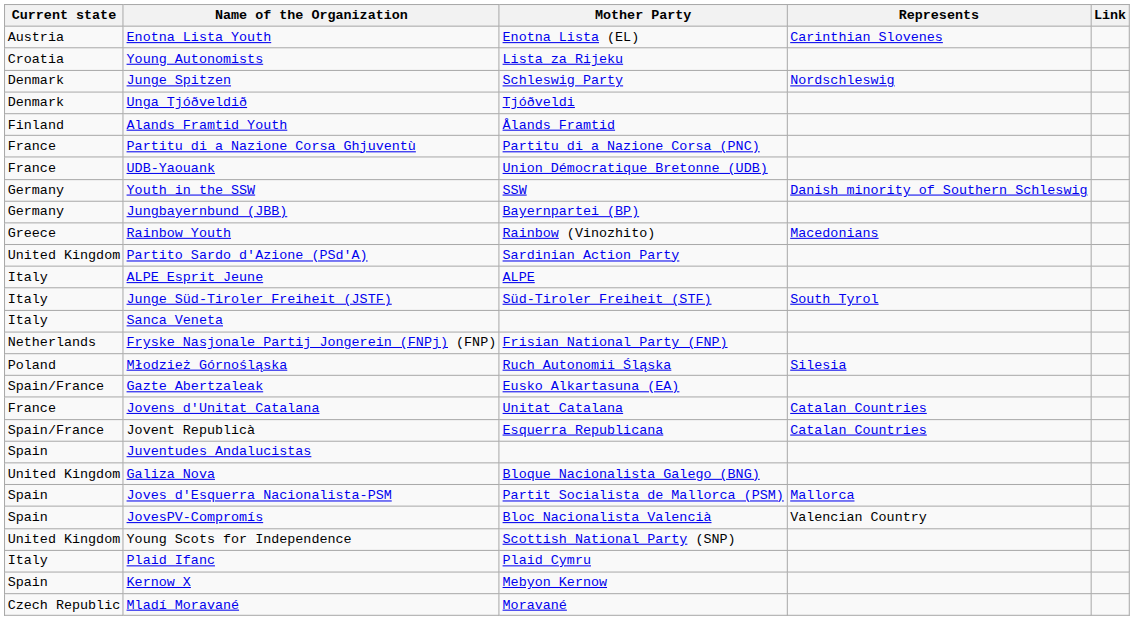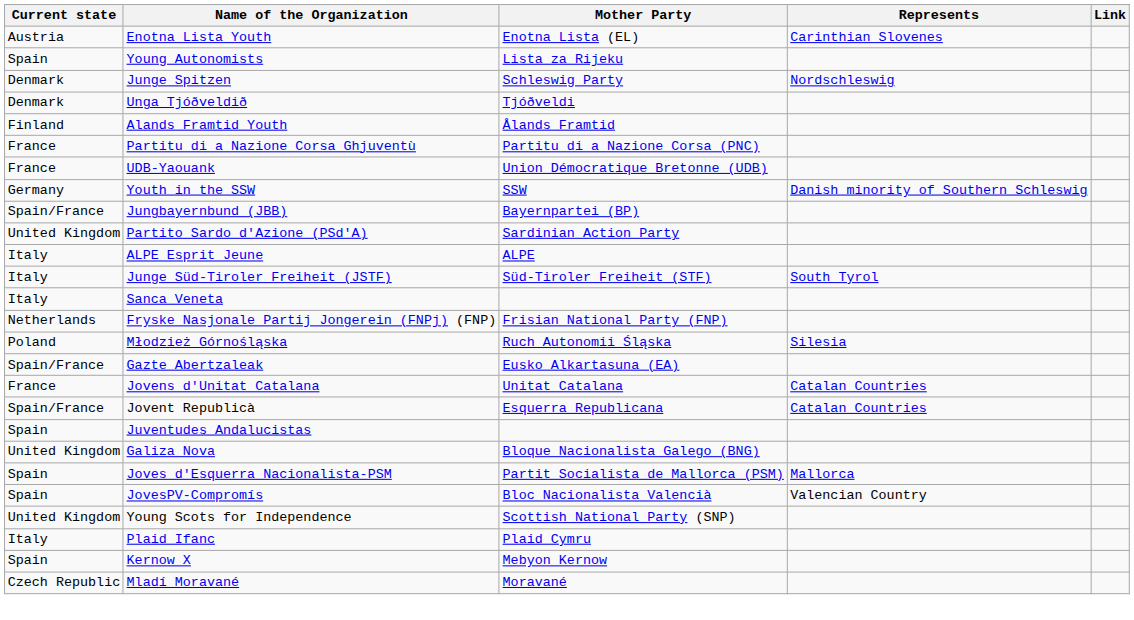 <table class="wikitable" border="1">
 <tr>
 <th>Current state</th>
 <th>Name of the Organization</th>
 <th>Mother Party</th>
 <th>Represents</th>
 <th>Link</th>
 </tr>
 <tr>
 <td>Austria</td>
 <td><a href='#'>Enotna Lista Youth</a></td>
 <td><a href='#'>Enotna Lista</a> (EL)</td>
 <td><a href='#'>Carinthian Slovenes</a></td>
 <td></td>
 </tr>
 <tr>
-<td>Croatia</td>
+<td>Spain</td>
 <td><a href='#'>Young Autonomists</a></td>
 <td><a href='#'>Lista za Rijeku</a></td>
 <td></td>
 <td></td>
 </tr>
 <tr>
 <td>Denmark</td>
 <td><a href='#'>Junge Spitzen</a></td>
 <td><a href='#'>Schleswig Party</a></td>
 <td> <a href='#'>Nordschleswig</a></td>
 <td> </td>
 </tr>
 <tr>
 <td>Denmark</td>
 <td><a href='#'>Unga Tjóðveldið</a></td>
 <td><a href='#'>Tjóðveldi</a></td>
 <td></td>
 <td></td>
 </tr>
 <tr>
 <td>Finland</td>
 <td><a href='#'>Alands Framtid Youth</a></td>
 <td><a href='#'>Ålands Framtid</a></td>
 <td></td>
 <td></td>
 </tr>
 <tr>
 <td>France</td>
 <td><a href='#'>Partitu di a Nazione Corsa Ghjuventù</a></td>
 <td><a href='#'>Partitu di a Nazione Corsa (PNC)</a></td>
 <td></td>
 <td></td>
 </tr>
 <tr>
 <td>France</td>
 <td><a href='#'>UDB-Yaouank</a></td>
 <td><a href='#'>Union Démocratique Bretonne (UDB)</a></td>
 <td></td>
 <td></td>
 </tr>
 <tr>
 <td>Germany</td>
 <td><a href='#'>Youth in the SSW</a></td>
 <td><a href='#'>SSW</a></td>
 <td><a href='#'>Danish minority of Southern Schleswig</a></td>
 <td></td>
 </tr>
 <tr>
-<td>Germany</td>
+<td>Spain/France</td>
 <td><a href='#'>Jungbayernbund (JBB)</a></td>
 <td><a href='#'>Bayernpartei (BP)</a></td>
 <td></td>
 <td> </td>
-</tr>
-<tr>
-<td>Greece</td>
-<td><a href='#'>Rainbow Youth</a></td>
-<td><a href='#'>Rainbow</a> (Vinozhito)</td>
-<td> <a href='#'>Macedonians</a></td>
-<td></td>
 </tr>
 <tr>
 <td>United Kingdom</td>
 <td><a href='#'>Partito Sardo d'Azione (PSd'A)</a></td>
 <td><a href='#'>Sardinian Action Party</a></td>
 <td></td>
 <td></td>
 </tr>
 <tr>
 <td>Italy</td>
 <td><a href='#'>ALPE Esprit Jeune</a></td>
 <td><a href='#'>ALPE</a></td>
 <td></td>
 <td></td>
 </tr>
 <tr>
 <td>Italy</td>
 <td><a href='#'>Junge Süd-Tiroler Freiheit (JSTF)</a></td>
 <td><a href='#'>Süd-Tiroler Freiheit (STF)</a></td>
 <td><a href='#'>South Tyrol</a></td>
 <td></td>
 </tr>
 <tr>
 <td>Italy</td>
 <td><a href='#'>Sanca Veneta</a></td>
 <td></td>
 <td></td>
 <td></td>
 </tr>
 <tr>
 <td>Netherlands</td>
 <td><a href='#'>Fryske Nasjonale Partij Jongerein (FNPj)</a> (FNP)</td>
 <td><a href='#'>Frisian National Party (FNP)</a></td>
 <td></td>
 <td> </td>
 </tr>
 <tr>
 <td>Poland</td>
 <td><a href='#'>Młodzież Górnośląska</a></td>
 <td><a href='#'>Ruch Autonomii Śląska</a></td>
 <td><a href='#'>Silesia</a></td>
 <td></td>
 </tr>
 <tr>
 <td>Spain/France</td>
 <td><a href='#'>Gazte Abertzaleak</a></td>
 <td><a href='#'>Eusko Alkartasuna (EA)</a></td>
 <td></td>
 <td></td>
 </tr>
 <tr>
 <td>France</td>
 <td><a href='#'>Jovens d'Unitat Catalana</a></td>
 <td><a href='#'>Unitat Catalana</a></td>
 <td> <a href='#'>Catalan Countries</a></td>
 <td></td>
 </tr>
 <tr>
 <td>Spain/France</td>
 <td>Jovent Republicà</td>
 <td><a href='#'>Esquerra Republicana</a></td>
 <td> <a href='#'>Catalan Countries</a></td>
 <td></td>
 </tr>
 <tr>
 <td>Spain</td>
 <td><a href='#'>Juventudes Andalucistas</a></td>
 <td></td>
 <td></td>
 <td></td>
 </tr>
 <tr>
 <td>United Kingdom</td>
 <td><a href='#'>Galiza Nova</a></td>
 <td><a href='#'>Bloque Nacionalista Galego (BNG)</a></td>
 <td></td>
 <td> </td>
 </tr>
 <tr>
 <td>Spain</td>
 <td><a href='#'>Joves d'Esquerra Nacionalista-PSM</a></td>
 <td><a href='#'>Partit Socialista de Mallorca (PSM)</a></td>
 <td> <a href='#'>Mallorca</a></td>
 <td></td>
 </tr>
 <tr>
 <td>Spain</td>
 <td><a href='#'>JovesPV-Compromís</a></td>
 <td><a href='#'>Bloc Nacionalista Valencià</a></td>
 <td> Valencian Country</td>
 <td></td>
 </tr>
 <tr>
 <td>United Kingdom</td>
 <td>Young Scots for Independence</td>
 <td><a href='#'>Scottish National Party</a> (SNP)</td>
 <td></td>
 <td></td>
 </tr>
 <tr>
 <td>Italy</td>
 <td><a href='#'>Plaid Ifanc</a></td>
 <td><a href='#'>Plaid Cymru</a></td>
 <td></td>
 <td></td>
 </tr>
 <tr>
 <td>Spain</td>
 <td><a href='#'>Kernow X</a></td>
 <td><a href='#'>Mebyon Kernow</a></td>
 <td></td>
 <td></td>
 </tr>
 <tr>
 <td>Czech Republic</td>
 <td><a href='#'>Mladí Moravané</a></td>
 <td><a href='#'>Moravané</a></td>
 <td></td>
 <td></td>
 </tr>
 </table>
